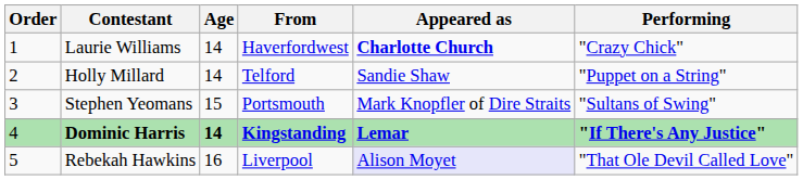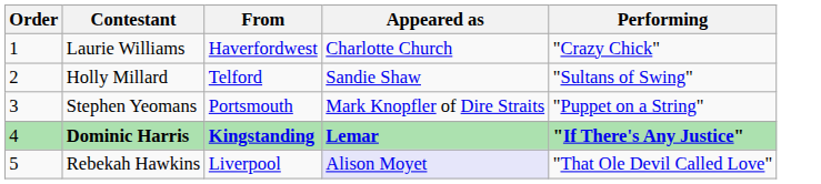 <table class="wikitable">
 <tr>
 <th>Order</th>
 <th>Contestant</th>
-<th>Age</th>
 <th>From</th>
 <th>Appeared as</th>
 <th>Performing</th>
 </tr>
 <tr>
 <td>1</td>
 <td>Laurie Williams</td>
-<td>14</td>
 <td><a href='#'>Haverfordwest</a></td>
-<td><strong><a href='#'>Charlotte Church</a></strong></td>
+<td><a href='#'>Charlotte Church</a></td>
 <td>"<a href='#'>Crazy Chick</a>"</td>
 </tr>
 <tr>
 <td>2</td>
 <td>Holly Millard</td>
-<td>14</td>
 <td><a href='#'>Telford</a></td>
 <td><a href='#'>Sandie Shaw</a></td>
-<td>"<a href='#'>Puppet on a String</a>"</td>
+<td>"<a href='#'>Sultans of Swing</a>"</td>
 </tr>
 <tr>
 <td>3</td>
 <td>Stephen Yeomans</td>
-<td>15</td>
 <td><a href='#'>Portsmouth</a></td>
 <td><a href='#'>Mark Knopfler</a> of <a href='#'>Dire Straits</a></td>
-<td>"<a href='#'>Sultans of Swing</a>"</td>
+<td>"<a href='#'>Puppet on a String</a>"</td>
 </tr>
 <tr style="background:#ACE1AF;">
 <td>4</td>
 <td><strong>Dominic Harris</strong></td>
-<td><strong>14</strong></td>
 <td><strong><a href='#'>Kingstanding</a></strong></td>
 <td><strong><a href='#'>Lemar</a></strong></td>
 <td><strong>"<a href='#'>If There's Any Justice</a>"</strong></td>
 </tr>
 <tr>
 <td>5</td>
 <td>Rebekah Hawkins</td>
-<td>16</td>
 <td><a href='#'>Liverpool</a></td>
 <td style="background: lavender;"><a href='#'>Alison Moyet</a></td>
 <td>"<a href='#'>That Ole Devil Called Love</a>"</td>
 </tr>
 </table>
